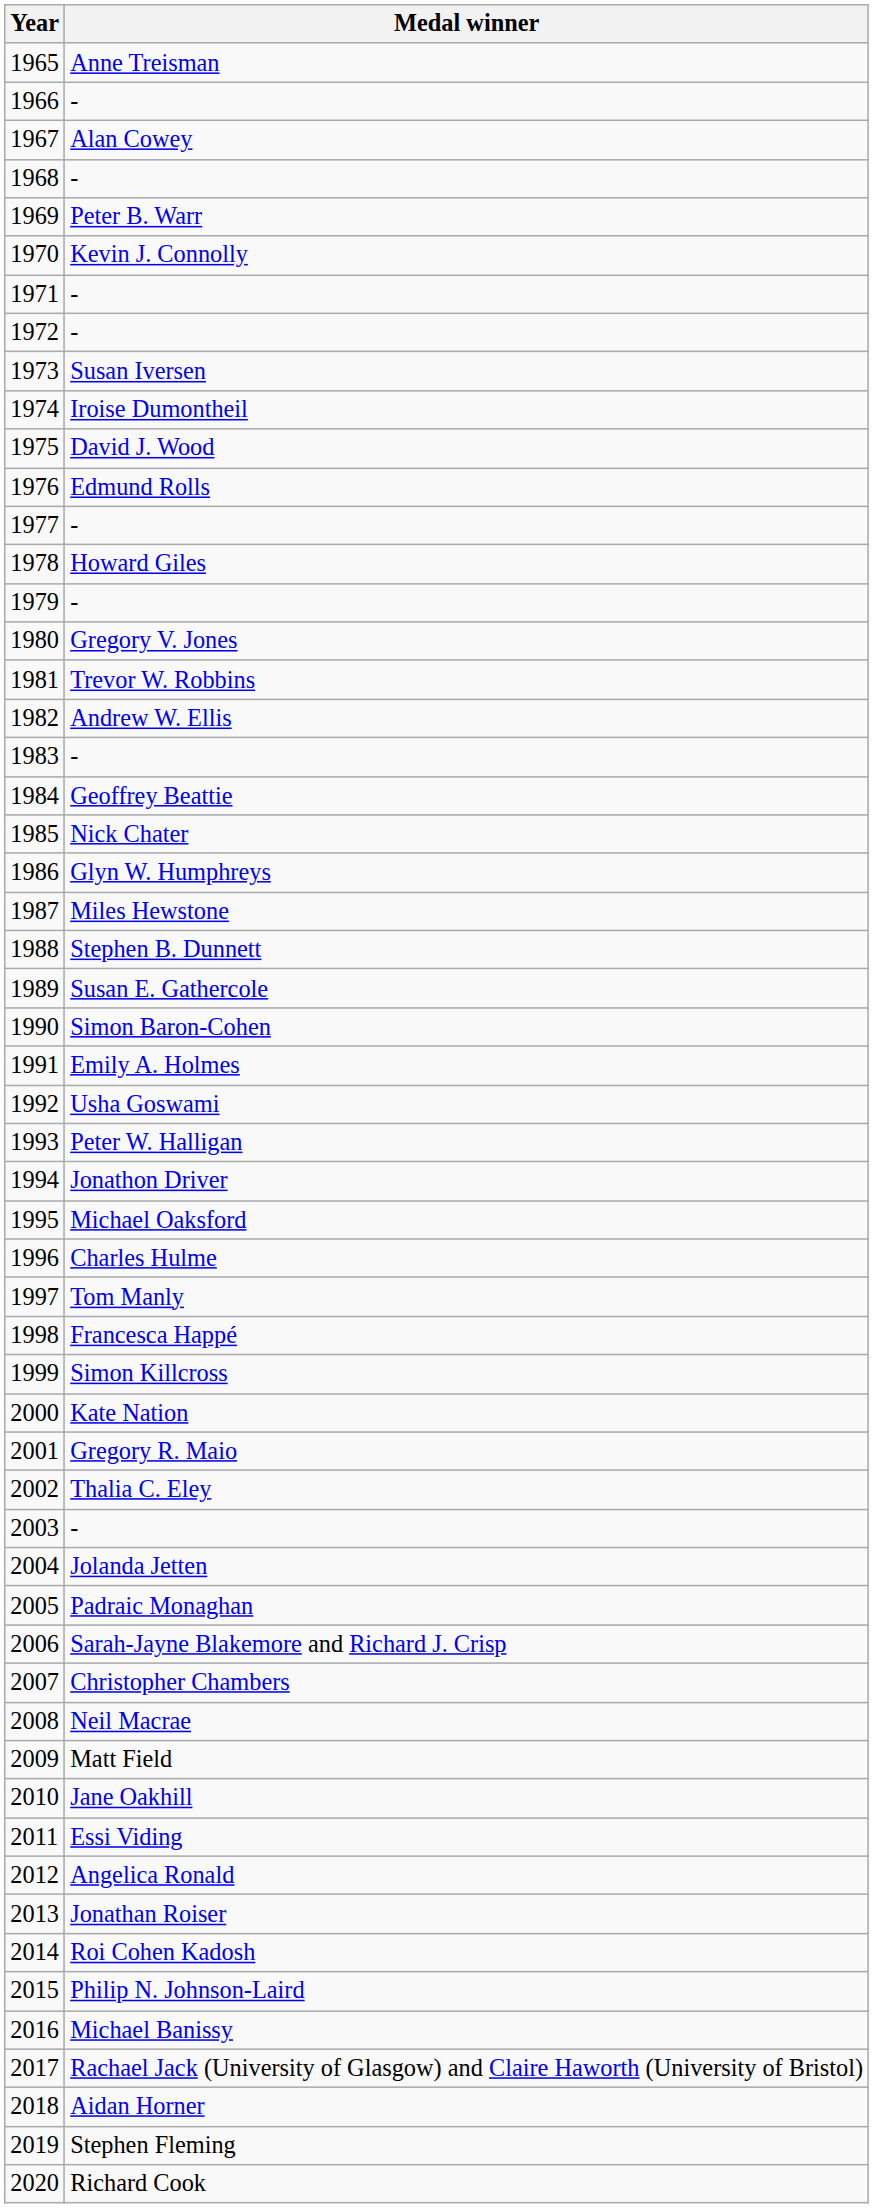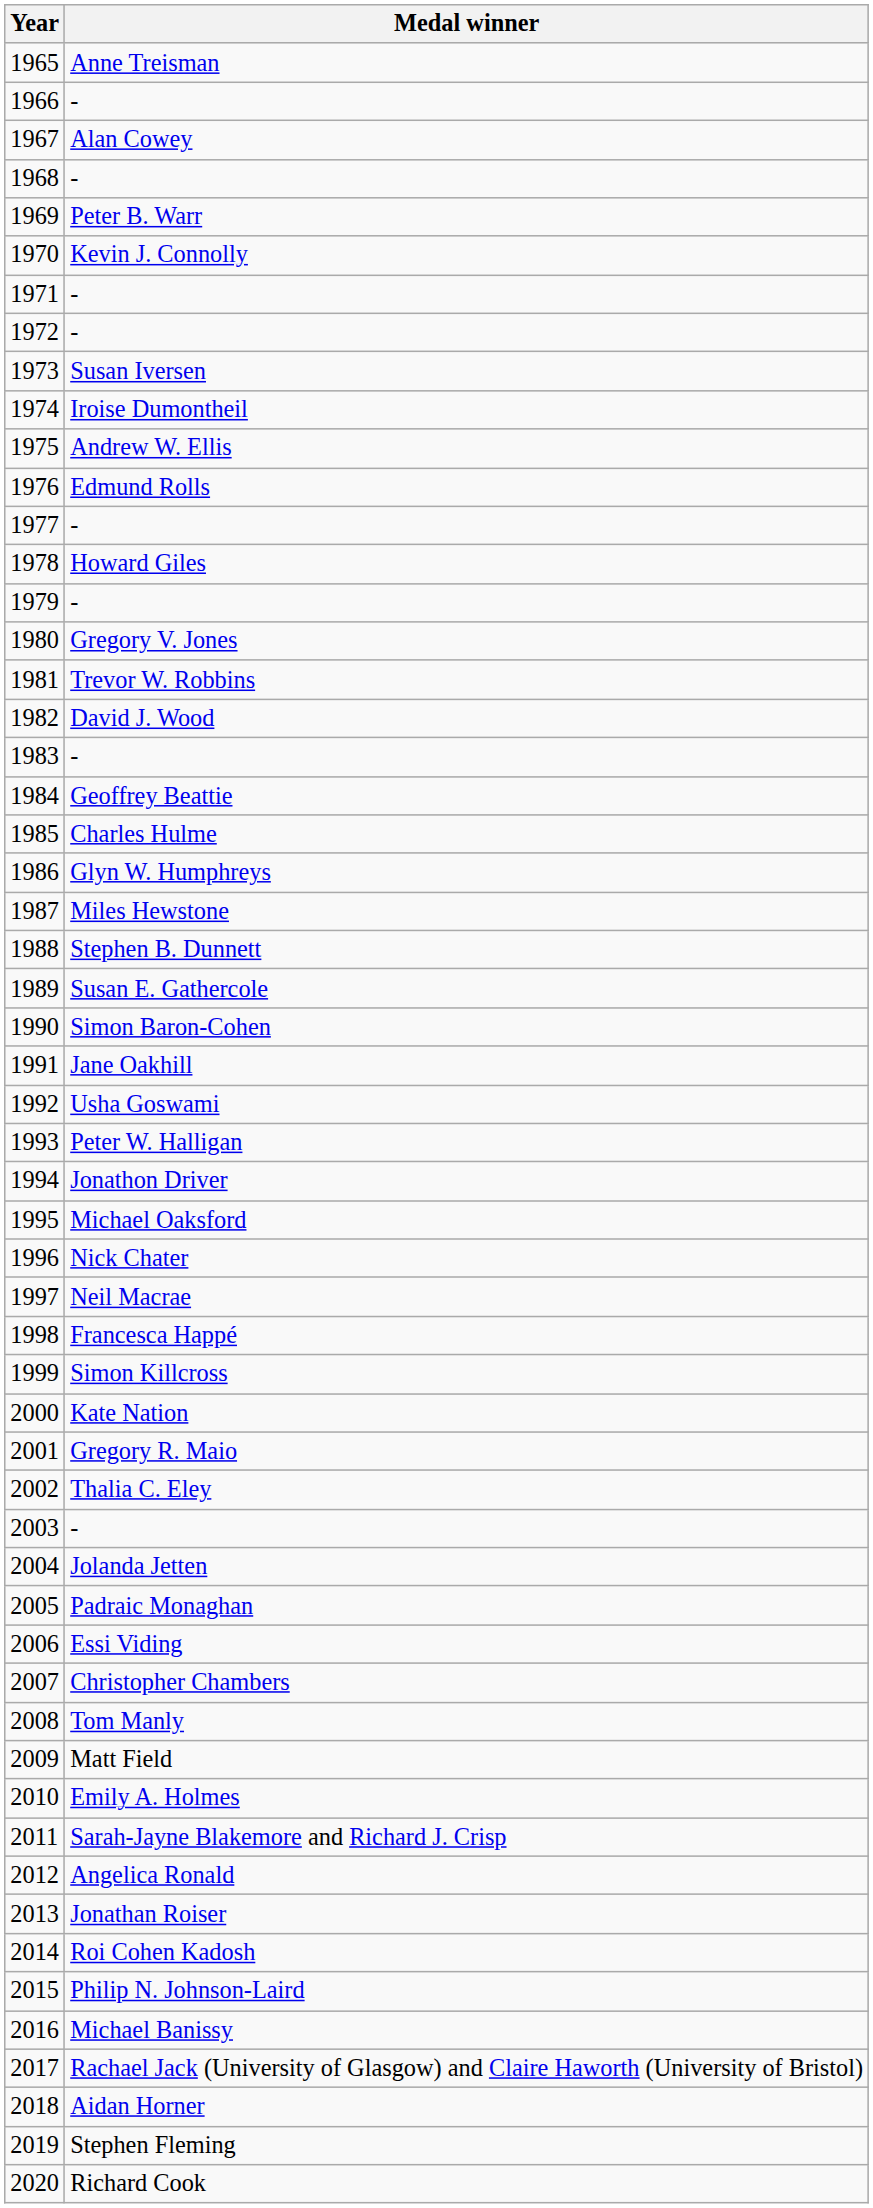 <table class="wikitable sortable">
 <tr>
 <th>Year</th>
 <th>Medal winner</th>
 </tr>
 <tr>
 <td>1965</td>
 <td><a href='#'>Anne Treisman</a></td>
 </tr>
 <tr>
 <td>1966</td>
 <td>-</td>
 </tr>
 <tr>
 <td>1967</td>
 <td><a href='#'>Alan Cowey</a></td>
 </tr>
 <tr>
 <td>1968</td>
 <td>-</td>
 </tr>
 <tr>
 <td>1969</td>
 <td><a href='#'>Peter B. Warr</a></td>
 </tr>
 <tr>
 <td>1970</td>
 <td><a href='#'>Kevin J. Connolly</a></td>
 </tr>
 <tr>
 <td>1971</td>
 <td>-</td>
 </tr>
 <tr>
 <td>1972</td>
 <td>-</td>
 </tr>
 <tr>
 <td>1973</td>
 <td><a href='#'>Susan Iversen</a></td>
 </tr>
 <tr>
 <td>1974</td>
 <td><a href='#'>Iroise Dumontheil</a></td>
 </tr>
 <tr>
 <td>1975</td>
-<td><a href='#'>David J. Wood</a></td>
+<td><a href='#'>Andrew W. Ellis</a></td>
 </tr>
 <tr>
 <td>1976</td>
 <td><a href='#'>Edmund Rolls</a></td>
 </tr>
 <tr>
 <td>1977</td>
 <td>-</td>
 </tr>
 <tr>
 <td>1978</td>
 <td><a href='#'>Howard Giles</a></td>
 </tr>
 <tr>
 <td>1979</td>
 <td>-</td>
 </tr>
 <tr>
 <td>1980</td>
 <td><a href='#'>Gregory V. Jones</a></td>
 </tr>
 <tr>
 <td>1981</td>
 <td><a href='#'>Trevor W. Robbins</a></td>
 </tr>
 <tr>
 <td>1982</td>
-<td><a href='#'>Andrew W. Ellis</a></td>
+<td><a href='#'>David J. Wood</a></td>
 </tr>
 <tr>
 <td>1983</td>
 <td>-</td>
 </tr>
 <tr>
 <td>1984</td>
 <td><a href='#'>Geoffrey Beattie</a></td>
 </tr>
 <tr>
 <td>1985</td>
-<td><a href='#'>Nick Chater</a></td>
+<td><a href='#'>Charles Hulme</a></td>
 </tr>
 <tr>
 <td>1986</td>
 <td><a href='#'>Glyn W. Humphreys</a></td>
 </tr>
 <tr>
 <td>1987</td>
 <td><a href='#'>Miles Hewstone</a></td>
 </tr>
 <tr>
 <td>1988</td>
 <td><a href='#'>Stephen B. Dunnett</a></td>
 </tr>
 <tr>
 <td>1989</td>
 <td><a href='#'>Susan E. Gathercole</a></td>
 </tr>
 <tr>
 <td>1990</td>
 <td><a href='#'>Simon Baron-Cohen</a></td>
 </tr>
 <tr>
 <td>1991</td>
-<td><a href='#'>Emily A. Holmes</a></td>
+<td><a href='#'>Jane Oakhill</a></td>
 </tr>
 <tr>
 <td>1992</td>
 <td><a href='#'>Usha Goswami</a></td>
 </tr>
 <tr>
 <td>1993</td>
 <td><a href='#'>Peter W. Halligan</a></td>
 </tr>
 <tr>
 <td>1994</td>
 <td><a href='#'>Jonathon Driver</a></td>
 </tr>
 <tr>
 <td>1995</td>
 <td><a href='#'>Michael Oaksford</a></td>
 </tr>
 <tr>
 <td>1996</td>
-<td><a href='#'>Charles Hulme</a></td>
+<td><a href='#'>Nick Chater</a></td>
 </tr>
 <tr>
 <td>1997</td>
-<td><a href='#'>Tom Manly</a></td>
+<td><a href='#'>Neil Macrae</a></td>
 </tr>
 <tr>
 <td>1998</td>
 <td><a href='#'>Francesca Happé</a></td>
 </tr>
 <tr>
 <td>1999</td>
 <td><a href='#'>Simon Killcross</a></td>
 </tr>
 <tr>
 <td>2000</td>
 <td><a href='#'>Kate Nation</a></td>
 </tr>
 <tr>
 <td>2001</td>
 <td><a href='#'>Gregory R. Maio</a></td>
 </tr>
 <tr>
 <td>2002</td>
 <td><a href='#'>Thalia C. Eley</a></td>
 </tr>
 <tr>
 <td>2003</td>
 <td>-</td>
 </tr>
 <tr>
 <td>2004</td>
 <td><a href='#'>Jolanda Jetten</a></td>
 </tr>
 <tr>
 <td>2005</td>
 <td><a href='#'>Padraic Monaghan</a></td>
 </tr>
 <tr>
 <td>2006</td>
-<td><a href='#'>Sarah-Jayne Blakemore</a> and <a href='#'>Richard J. Crisp</a></td>
+<td><a href='#'>Essi Viding</a></td>
 </tr>
 <tr>
 <td>2007</td>
 <td><a href='#'>Christopher Chambers</a></td>
 </tr>
 <tr>
 <td>2008</td>
-<td><a href='#'>Neil Macrae</a></td>
+<td><a href='#'>Tom Manly</a></td>
 </tr>
 <tr>
 <td>2009</td>
 <td>Matt Field</td>
 </tr>
 <tr>
 <td>2010</td>
-<td><a href='#'>Jane Oakhill</a></td>
+<td><a href='#'>Emily A. Holmes</a></td>
 </tr>
 <tr>
 <td>2011</td>
-<td><a href='#'>Essi Viding</a></td>
+<td><a href='#'>Sarah-Jayne Blakemore</a> and <a href='#'>Richard J. Crisp</a></td>
 </tr>
 <tr>
 <td>2012</td>
 <td><a href='#'>Angelica Ronald</a></td>
 </tr>
 <tr>
 <td>2013</td>
 <td><a href='#'>Jonathan Roiser</a></td>
 </tr>
 <tr>
 <td>2014</td>
 <td><a href='#'>Roi Cohen Kadosh</a></td>
 </tr>
 <tr>
 <td>2015</td>
 <td><a href='#'>Philip N. Johnson-Laird</a></td>
 </tr>
 <tr>
 <td>2016</td>
 <td><a href='#'>Michael Banissy</a></td>
 </tr>
 <tr>
 <td>2017</td>
 <td><a href='#'>Rachael Jack</a> (University of Glasgow) and <a href='#'>Claire Haworth</a> (University of Bristol)</td>
 </tr>
 <tr>
 <td>2018</td>
 <td><a href='#'>Aidan Horner</a></td>
 </tr>
 <tr>
 <td>2019</td>
 <td>Stephen Fleming</td>
 </tr>
 <tr>
 <td>2020</td>
 <td>Richard Cook</td>
 </tr>
 </table>
